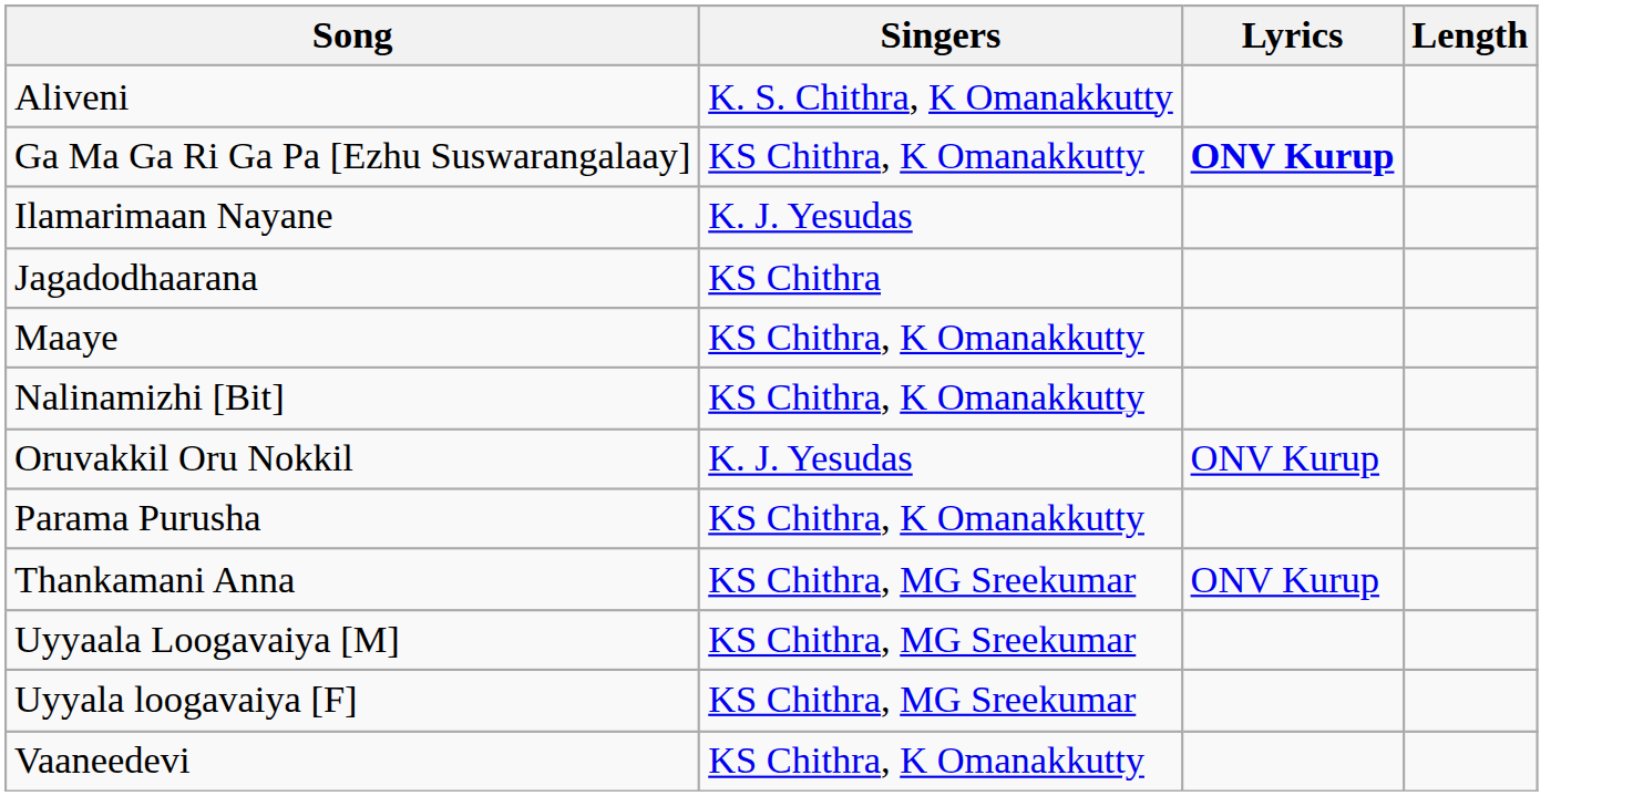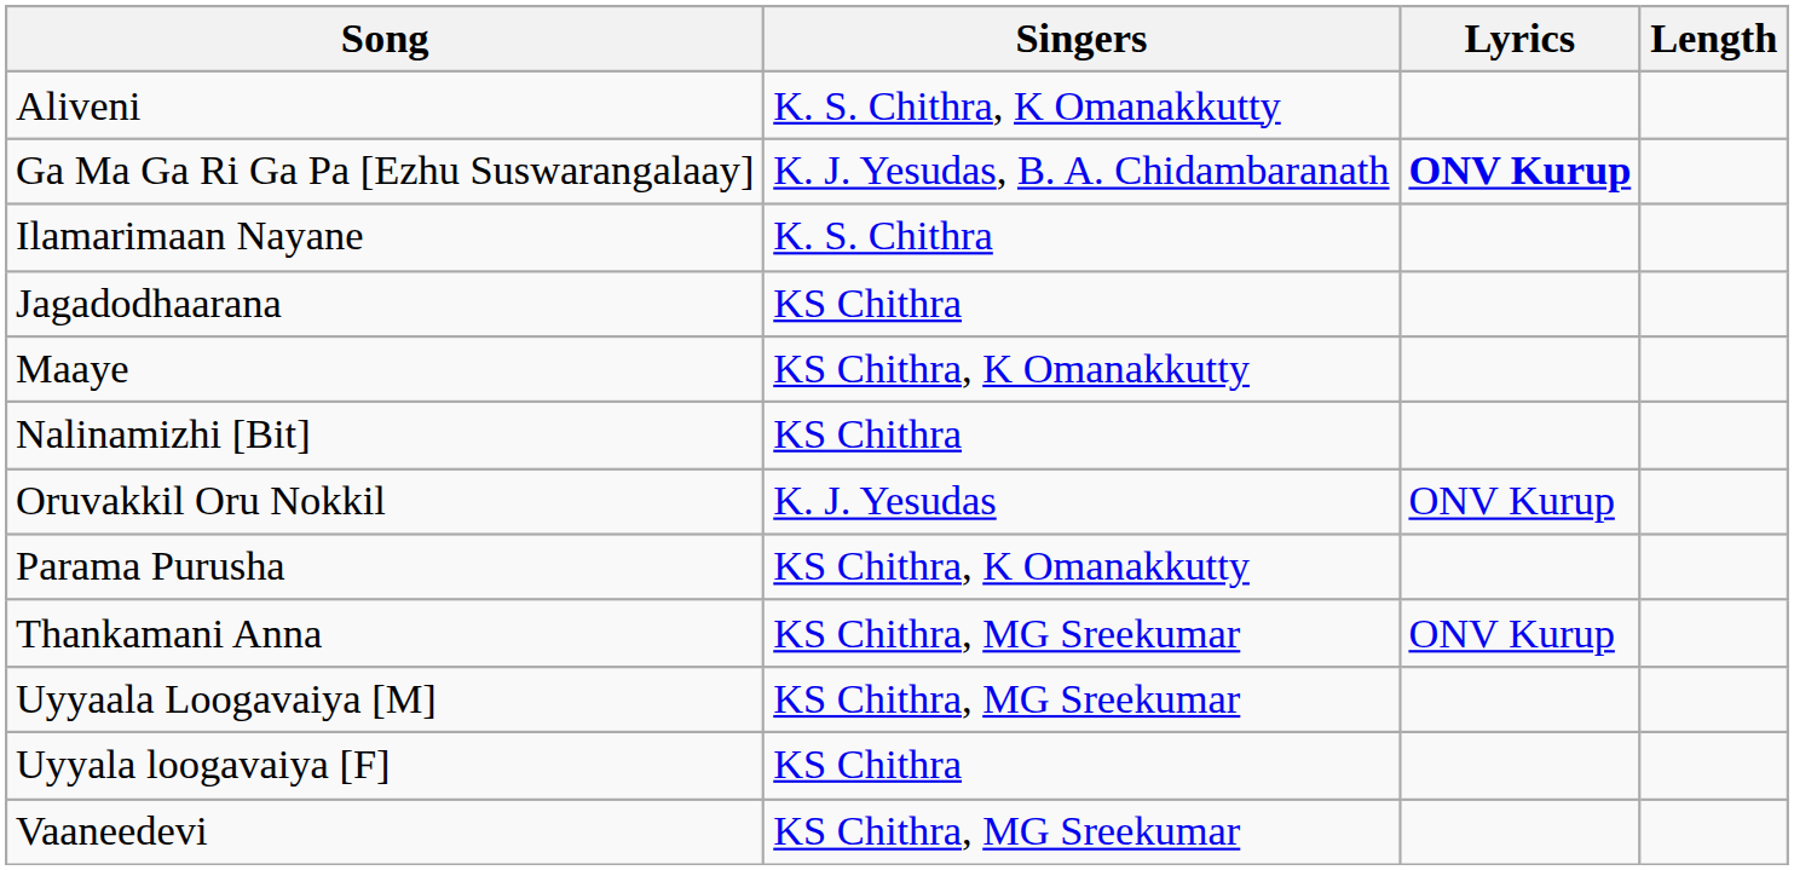 <table class="wikitable">
 <tr>
 <th>Song</th>
 <th>Singers</th>
 <th>Lyrics</th>
 <th>Length</th>
 </tr>
 <tr>
 <td>Aliveni</td>
 <td><a href='#'>K. S. Chithra</a>, <a href='#'>K Omanakkutty</a></td>
 <td></td>
 <td></td>
 </tr>
 <tr>
 <td>Ga Ma Ga Ri Ga Pa [Ezhu Suswarangalaay]</td>
-<td><a href='#'>KS Chithra</a>, <a href='#'>K Omanakkutty</a></td>
+<td><a href='#'>K. J. Yesudas</a>, <a href='#'>B. A. Chidambaranath</a></td>
 <td><strong><a href='#'>ONV Kurup</a></strong></td>
 <td></td>
 </tr>
 <tr>
 <td>Ilamarimaan Nayane</td>
-<td><a href='#'>K. J. Yesudas</a></td>
+<td><a href='#'>K. S. Chithra</a></td>
 <td></td>
 <td></td>
 </tr>
 <tr>
 <td>Jagadodhaarana</td>
 <td><a href='#'>KS Chithra</a></td>
 <td></td>
 <td></td>
 </tr>
 <tr>
 <td>Maaye</td>
 <td><a href='#'>KS Chithra</a>, <a href='#'>K Omanakkutty</a></td>
 <td></td>
 <td></td>
 </tr>
 <tr>
 <td>Nalinamizhi [Bit]</td>
-<td><a href='#'>KS Chithra</a>, <a href='#'>K Omanakkutty</a></td>
+<td><a href='#'>KS Chithra</a></td>
 <td></td>
 <td></td>
 </tr>
 <tr>
 <td>Oruvakkil Oru Nokkil</td>
 <td><a href='#'>K. J. Yesudas</a></td>
 <td><a href='#'>ONV Kurup</a></td>
 <td></td>
 </tr>
 <tr>
 <td>Parama Purusha</td>
 <td><a href='#'>KS Chithra</a>, <a href='#'>K Omanakkutty</a></td>
 <td></td>
 <td></td>
 </tr>
 <tr>
 <td>Thankamani Anna</td>
 <td><a href='#'>KS Chithra</a>, <a href='#'>MG Sreekumar</a></td>
 <td><a href='#'>ONV Kurup</a></td>
 <td></td>
 </tr>
 <tr>
 <td>Uyyaala Loogavaiya [M]</td>
 <td><a href='#'>KS Chithra</a>, <a href='#'>MG Sreekumar</a></td>
 <td></td>
 <td></td>
 </tr>
 <tr>
 <td>Uyyala loogavaiya [F]</td>
-<td><a href='#'>KS Chithra</a>, <a href='#'>MG Sreekumar</a></td>
+<td><a href='#'>KS Chithra</a></td>
 <td></td>
 <td></td>
 </tr>
 <tr>
 <td>Vaaneedevi</td>
-<td><a href='#'>KS Chithra</a>, <a href='#'>K Omanakkutty</a></td>
+<td><a href='#'>KS Chithra</a>, <a href='#'>MG Sreekumar</a></td>
 <td></td>
 <td></td>
 </tr>
 </table>
